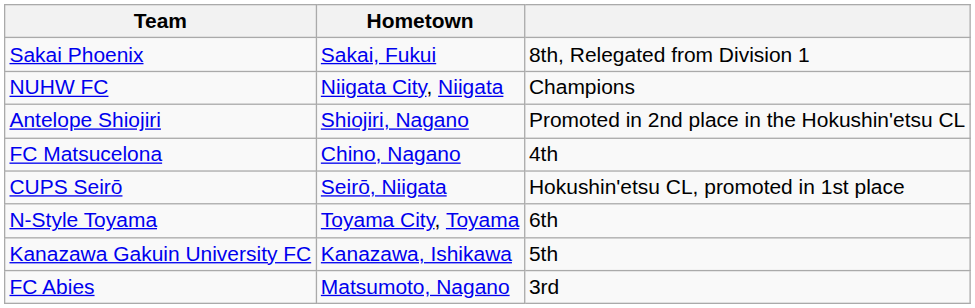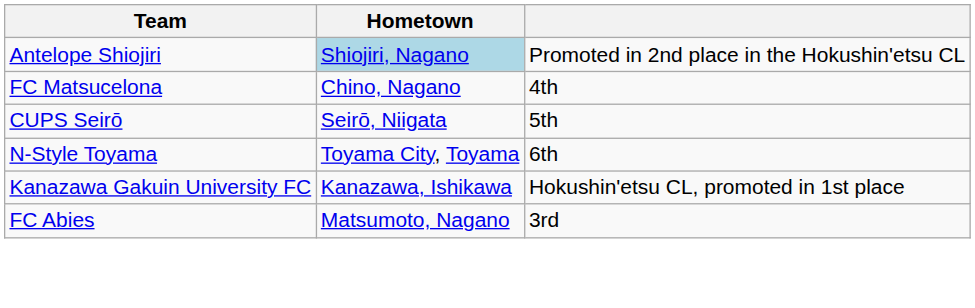 <table class="wikitable">
 <tr>
 <th>Team</th>
 <th>Hometown</th>
 <th></th>
 </tr>
 <tr>
-<td><a href='#'>Sakai Phoenix</a>  </td>
-<td><a href='#'>Sakai, Fukui</a></td>
-<td>8th, Relegated from Division 1</td>
-</tr>
-<tr>
-<td><a href='#'>NUHW FC</a></td>
-<td><a href='#'>Niigata City</a>, <a href='#'>Niigata</a></td>
-<td>Champions </td>
-</tr>
-<tr>
 <td><a href='#'>Antelope Shiojiri</a></td>
-<td><a href='#'>Shiojiri, Nagano</a></td>
+<td style="background: lightblue;"><a href='#'>Shiojiri, Nagano</a></td>
 <td>Promoted in 2nd place in the Hokushin'etsu CL</td>
 </tr>
 <tr>
 <td><a href='#'>FC Matsucelona</a></td>
 <td><a href='#'>Chino, Nagano</a></td>
 <td>4th</td>
 </tr>
 <tr>
 <td><a href='#'>CUPS Seirō</a></td>
 <td><a href='#'>Seirō, Niigata</a></td>
-<td>Hokushin'etsu CL, promoted in 1st place</td>
+<td>5th</td>
 </tr>
 <tr>
 <td><a href='#'>N-Style Toyama</a></td>
 <td><a href='#'>Toyama City</a>, <a href='#'>Toyama</a></td>
 <td>6th</td>
 </tr>
 <tr>
 <td><a href='#'>Kanazawa Gakuin University FC</a> </td>
 <td><a href='#'>Kanazawa, Ishikawa</a></td>
-<td>5th</td>
+<td>Hokushin'etsu CL, promoted in 1st place</td>
 </tr>
 <tr>
 <td><a href='#'>FC Abies</a> </td>
 <td><a href='#'>Matsumoto, Nagano</a></td>
 <td>3rd</td>
 </tr>
 </table>
